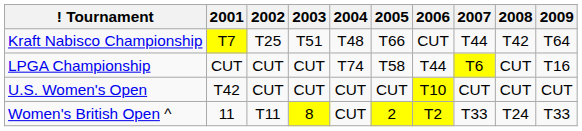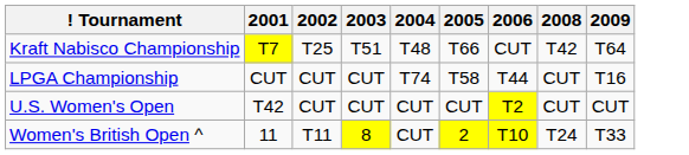 <table class="wikitable" style="font-size:95%;text-align:center;">
 <tr>
 <th>! Tournament</th>
 <th>2001</th>
 <th>2002</th>
 <th>2003</th>
 <th>2004</th>
 <th>2005</th>
 <th>2006</th>
-<th>2007</th>
 <th>2008</th>
 <th>2009</th>
 </tr>
 <tr>
 <td align=left><a href='#'>Kraft Nabisco Championship</a></td>
 <td style="background:yellow;">T7</td>
 <td>T25</td>
 <td>T51</td>
 <td>T48</td>
 <td>T66</td>
 <td>CUT</td>
-<td>T44</td>
 <td>T42</td>
 <td>T64</td>
 </tr>
 <tr>
 <td align=left><a href='#'>LPGA Championship</a></td>
 <td>CUT</td>
 <td>CUT</td>
 <td>CUT</td>
 <td>T74</td>
 <td>T58</td>
 <td>T44</td>
-<td style="background:yellow;">T6</td>
 <td>CUT</td>
 <td>T16</td>
 </tr>
 <tr>
 <td align=left><a href='#'>U.S. Women's Open</a></td>
 <td>T42</td>
 <td>CUT</td>
 <td>CUT</td>
 <td>CUT</td>
 <td>CUT</td>
-<td style="background:yellow;">T10</td>
-<td>CUT</td>
+<td style="background:yellow;">T2</td>
 <td>CUT</td>
 <td>CUT</td>
 </tr>
 <tr>
 <td align=left><a href='#'>Women's British Open</a> ^</td>
 <td>11</td>
 <td>T11</td>
 <td style="background:yellow;">8</td>
 <td>CUT</td>
 <td style="background:yellow;">2</td>
-<td style="background:yellow;">T2</td>
-<td>T33</td>
+<td style="background:yellow;">T10</td>
 <td>T24</td>
 <td>T33</td>
 </tr>
 </table>
